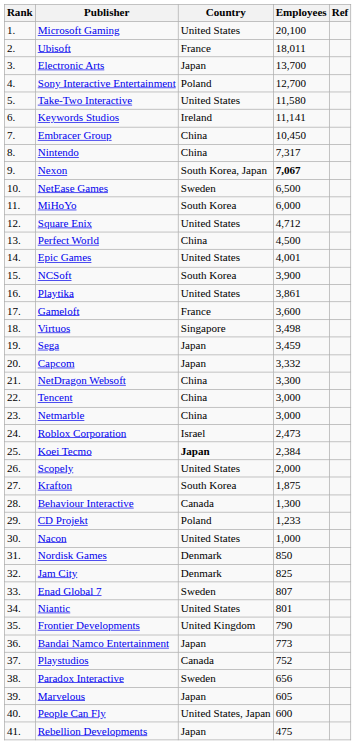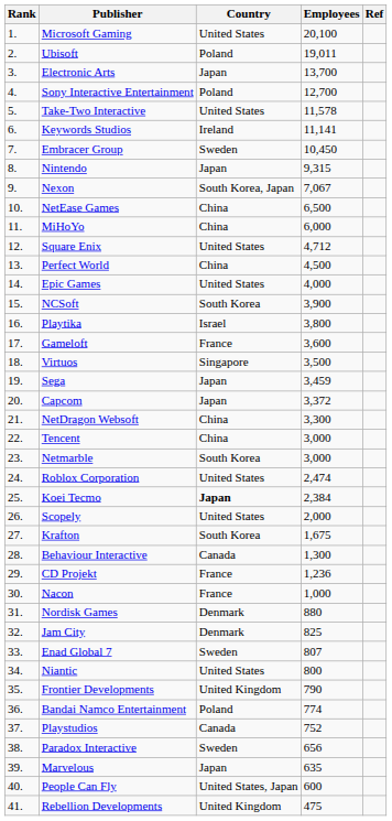 <table class="wikitable">
 <tr>
 <th>Rank</th>
 <th>Publisher</th>
 <th>Country</th>
 <th>Employees</th>
 <th>Ref</th>
 </tr>
 <tr>
 <td>1.</td>
 <td><a href='#'>Microsoft Gaming</a></td>
 <td>United States</td>
 <td>20,100</td>
 <td></td>
 </tr>
 <tr>
 <td>2.</td>
 <td><a href='#'>Ubisoft</a></td>
-<td>France</td>
-<td>18,011</td>
+<td>Poland</td>
+<td>19,011</td>
 <td></td>
 </tr>
 <tr>
 <td>3.</td>
 <td><a href='#'>Electronic Arts</a></td>
 <td>Japan</td>
 <td>13,700</td>
 <td></td>
 </tr>
 <tr>
 <td>4.</td>
 <td><a href='#'>Sony Interactive Entertainment</a></td>
 <td>Poland</td>
 <td>12,700</td>
 <td></td>
 </tr>
 <tr>
 <td>5.</td>
 <td><a href='#'>Take-Two Interactive</a></td>
 <td>United States</td>
-<td>11,580</td>
+<td>11,578</td>
 <td></td>
 </tr>
 <tr>
 <td>6.</td>
 <td><a href='#'>Keywords Studios</a></td>
 <td>Ireland</td>
 <td>11,141</td>
 <td></td>
 </tr>
 <tr>
 <td>7.</td>
 <td><a href='#'>Embracer Group</a></td>
-<td>China</td>
+<td>Sweden</td>
 <td>10,450</td>
 <td></td>
 </tr>
 <tr>
 <td>8.</td>
 <td><a href='#'>Nintendo</a></td>
-<td>China</td>
-<td>7,317</td>
+<td>Japan</td>
+<td>9,315</td>
 <td></td>
 </tr>
 <tr>
 <td>9.</td>
 <td><a href='#'>Nexon</a></td>
 <td>South Korea, Japan</td>
-<td><strong>7,067</strong></td>
+<td>7,067</td>
 <td></td>
 </tr>
 <tr>
 <td>10.</td>
 <td><a href='#'>NetEase Games</a></td>
-<td>Sweden</td>
+<td>China</td>
 <td>6,500</td>
 <td></td>
 </tr>
 <tr>
 <td>11.</td>
 <td><a href='#'>MiHoYo</a></td>
-<td>South Korea</td>
+<td>China</td>
 <td>6,000</td>
 <td></td>
 </tr>
 <tr>
 <td>12.</td>
 <td><a href='#'>Square Enix</a></td>
 <td>United States</td>
 <td>4,712</td>
 <td></td>
 </tr>
 <tr>
 <td>13.</td>
 <td><a href='#'>Perfect World</a></td>
 <td>China</td>
 <td>4,500</td>
 <td></td>
 </tr>
 <tr>
 <td>14.</td>
 <td><a href='#'>Epic Games</a></td>
 <td>United States</td>
-<td>4,001</td>
+<td>4,000</td>
 <td></td>
 </tr>
 <tr>
 <td>15.</td>
 <td><a href='#'>NCSoft</a></td>
 <td>South Korea</td>
 <td>3,900</td>
 <td></td>
 </tr>
 <tr>
 <td>16.</td>
 <td><a href='#'>Playtika</a></td>
-<td>United States</td>
-<td>3,861</td>
+<td>Israel</td>
+<td>3,800</td>
 <td></td>
 </tr>
 <tr>
 <td>17.</td>
 <td><a href='#'>Gameloft</a></td>
 <td>France</td>
 <td>3,600</td>
 <td></td>
 </tr>
 <tr>
 <td>18.</td>
 <td><a href='#'>Virtuos</a></td>
 <td>Singapore</td>
-<td>3,498</td>
+<td>3,500</td>
 <td></td>
 </tr>
 <tr>
 <td>19.</td>
 <td><a href='#'>Sega</a></td>
 <td>Japan</td>
 <td>3,459</td>
 <td></td>
 </tr>
 <tr>
 <td>20.</td>
 <td><a href='#'>Capcom</a></td>
 <td>Japan</td>
-<td>3,332</td>
+<td>3,372</td>
 <td></td>
 </tr>
 <tr>
 <td>21.</td>
 <td><a href='#'>NetDragon Websoft</a></td>
 <td>China</td>
 <td>3,300</td>
 <td></td>
 </tr>
 <tr>
 <td>22.</td>
 <td><a href='#'>Tencent</a></td>
 <td>China</td>
 <td>3,000</td>
 <td></td>
 </tr>
 <tr>
 <td>23.</td>
 <td><a href='#'>Netmarble</a></td>
-<td>China</td>
+<td>South Korea</td>
 <td>3,000</td>
 <td></td>
 </tr>
 <tr>
 <td>24.</td>
 <td><a href='#'>Roblox Corporation</a></td>
-<td>Israel</td>
-<td>2,473</td>
+<td>United States</td>
+<td>2,474</td>
 <td></td>
 </tr>
 <tr>
 <td>25.</td>
 <td><a href='#'>Koei Tecmo</a></td>
 <td><strong>Japan</strong></td>
 <td>2,384</td>
 <td></td>
 </tr>
 <tr>
 <td>26.</td>
 <td><a href='#'>Scopely</a></td>
 <td>United States</td>
 <td>2,000</td>
 <td></td>
 </tr>
 <tr>
 <td>27.</td>
 <td><a href='#'>Krafton</a></td>
 <td>South Korea</td>
-<td>1,875</td>
+<td>1,675</td>
 <td></td>
 </tr>
 <tr>
 <td>28.</td>
 <td><a href='#'>Behaviour Interactive</a></td>
 <td>Canada</td>
 <td>1,300</td>
 <td></td>
 </tr>
 <tr>
 <td>29.</td>
 <td><a href='#'>CD Projekt</a></td>
-<td>Poland</td>
-<td>1,233</td>
+<td>France</td>
+<td>1,236</td>
 <td></td>
 </tr>
 <tr>
 <td>30.</td>
 <td><a href='#'>Nacon</a></td>
-<td>United States</td>
+<td>France</td>
 <td>1,000</td>
 <td></td>
 </tr>
 <tr>
 <td>31.</td>
 <td><a href='#'>Nordisk Games</a></td>
 <td>Denmark</td>
-<td>850</td>
+<td>880</td>
 <td></td>
 </tr>
 <tr>
 <td>32.</td>
 <td><a href='#'>Jam City</a></td>
 <td>Denmark</td>
 <td>825</td>
 <td></td>
 </tr>
 <tr>
 <td>33.</td>
 <td><a href='#'>Enad Global 7</a></td>
 <td>Sweden</td>
 <td>807</td>
 <td></td>
 </tr>
 <tr>
 <td>34.</td>
 <td><a href='#'>Niantic</a></td>
 <td>United States</td>
-<td>801</td>
+<td>800</td>
 <td></td>
 </tr>
 <tr>
 <td>35.</td>
 <td><a href='#'>Frontier Developments</a></td>
 <td>United Kingdom</td>
 <td>790</td>
 <td></td>
 </tr>
 <tr>
 <td>36.</td>
 <td><a href='#'>Bandai Namco Entertainment</a></td>
-<td>Japan</td>
-<td>773</td>
+<td>Poland</td>
+<td>774</td>
 <td></td>
 </tr>
 <tr>
 <td>37.</td>
 <td><a href='#'>Playstudios</a></td>
 <td>Canada</td>
 <td>752</td>
 <td></td>
 </tr>
 <tr>
 <td>38.</td>
 <td><a href='#'>Paradox Interactive</a></td>
 <td>Sweden</td>
 <td>656</td>
 <td></td>
 </tr>
 <tr>
 <td>39.</td>
 <td><a href='#'>Marvelous</a></td>
 <td>Japan</td>
-<td>605</td>
+<td>635</td>
 <td></td>
 </tr>
 <tr>
 <td>40.</td>
 <td><a href='#'>People Can Fly</a></td>
 <td>United States, Japan</td>
 <td>600</td>
 <td></td>
 </tr>
 <tr>
 <td>41.</td>
 <td><a href='#'>Rebellion Developments</a></td>
-<td>Japan</td>
+<td>United Kingdom</td>
 <td>475</td>
 <td></td>
 </tr>
 </table>
